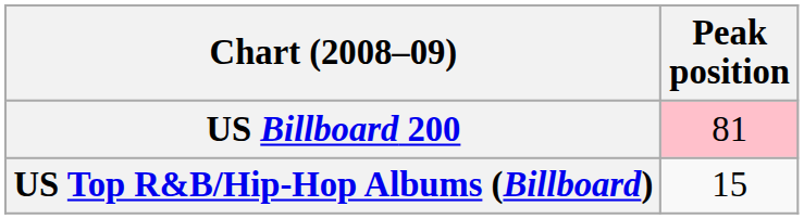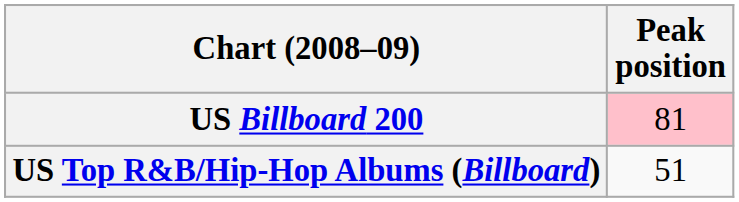 <table class="wikitable sortable plainrowheaders" style="text-align:center">
 <tr>
 <th scope="col">Chart (2008–09)</th>
 <th scope="col">Peak<br> position</th>
 </tr>
 <tr>
 <th scope="row">US <a href='#'><em>Billboard</em> 200</a></th>
 <td style="background: pink;">81</td>
 </tr>
 <tr>
 <th scope="row">US <a href='#'>Top R&B/Hip-Hop Albums</a> (<em><a href='#'>Billboard</a></em>)</th>
-<td>15</td>
+<td>51</td>
 </tr>
 </table>
